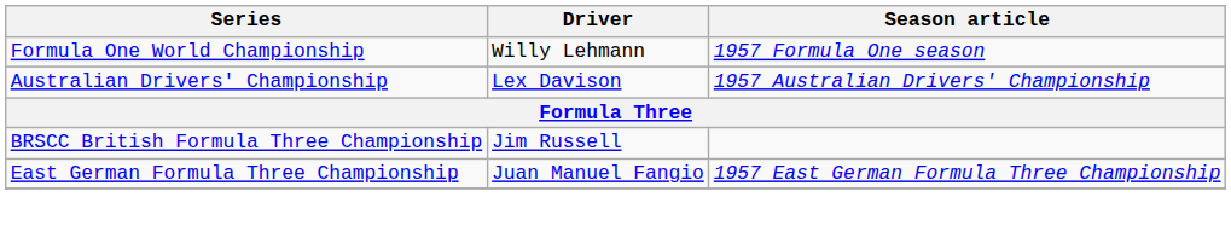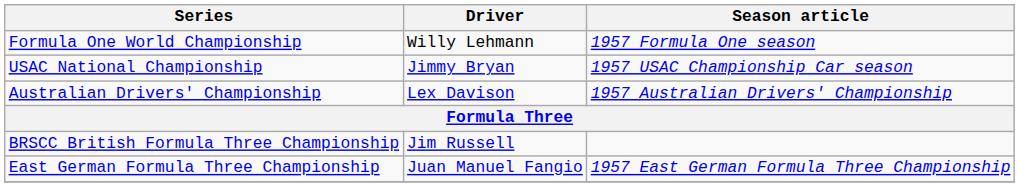 <table class="wikitable" style="font-size: 87%;">
 <tr>
 <th>Series</th>
 <th>Driver</th>
 <th>Season article</th>
 </tr>
 <tr>
 <td><a href='#'>Formula One World Championship</a></td>
 <td> Willy Lehmann</td>
 <td><em><a href='#'>1957 Formula One season</a></em></td>
+</tr>
+<tr>
+<td><a href='#'>USAC National Championship</a></td>
+<td> <a href='#'>Jimmy Bryan</a></td>
+<td><em><a href='#'>1957 USAC Championship Car season</a></em></td>
 </tr>
 <tr>
 <td><a href='#'>Australian Drivers' Championship</a></td>
 <td> <a href='#'>Lex Davison</a></td>
 <td><em><a href='#'>1957 Australian Drivers' Championship</a></em></td>
 </tr>
 <tr>
 <th colspan=3><a href='#'>Formula Three</a></th>
 </tr>
 <tr>
 <td><a href='#'>BRSCC British Formula Three Championship</a></td>
 <td> <a href='#'>Jim Russell</a></td>
 <td></td>
 </tr>
 <tr>
 <td><a href='#'>East German Formula Three Championship</a></td>
 <td> <a href='#'>Juan Manuel Fangio</a></td>
 <td><em><a href='#'>1957 East German Formula Three Championship</a></em></td>
 </tr>
 <tr>
 </tr>
 </table>
